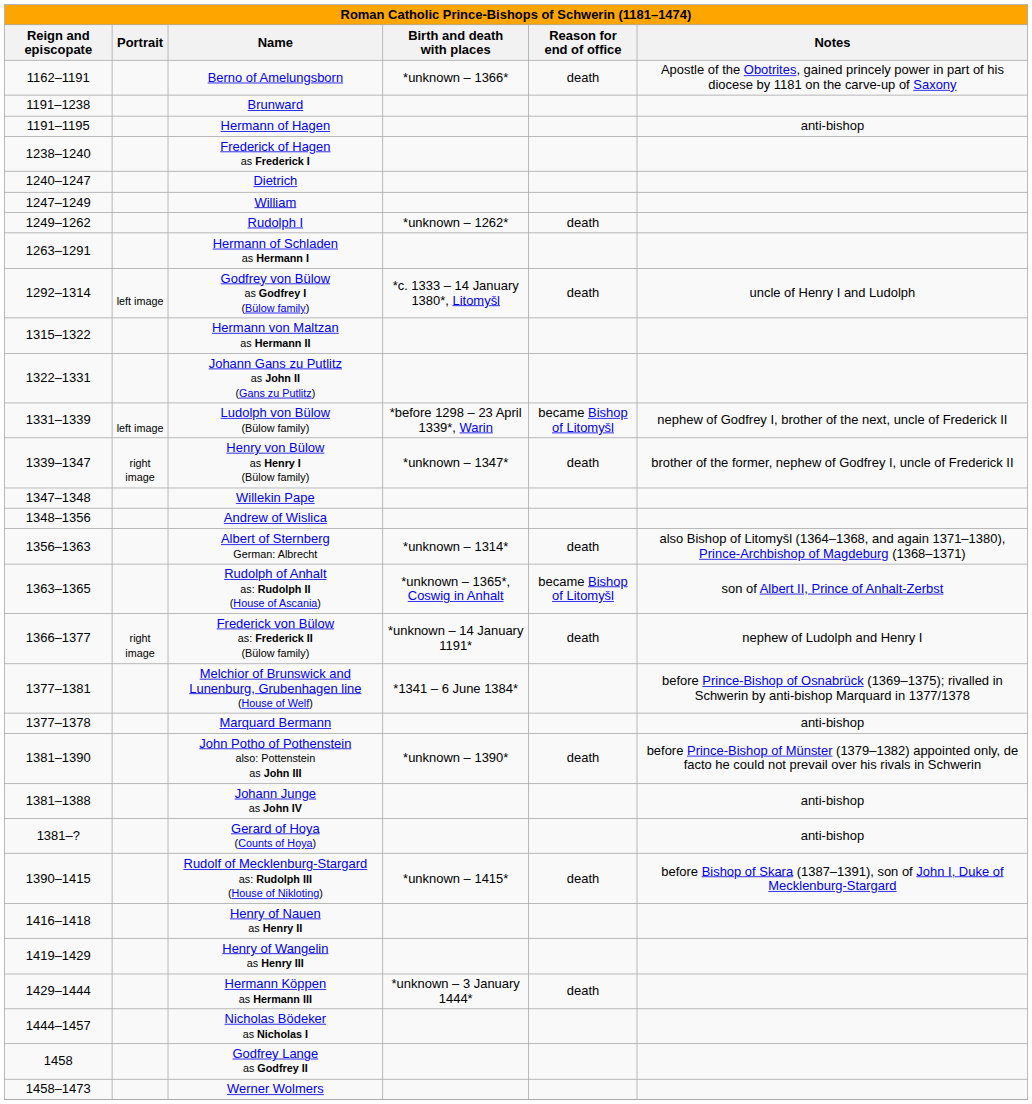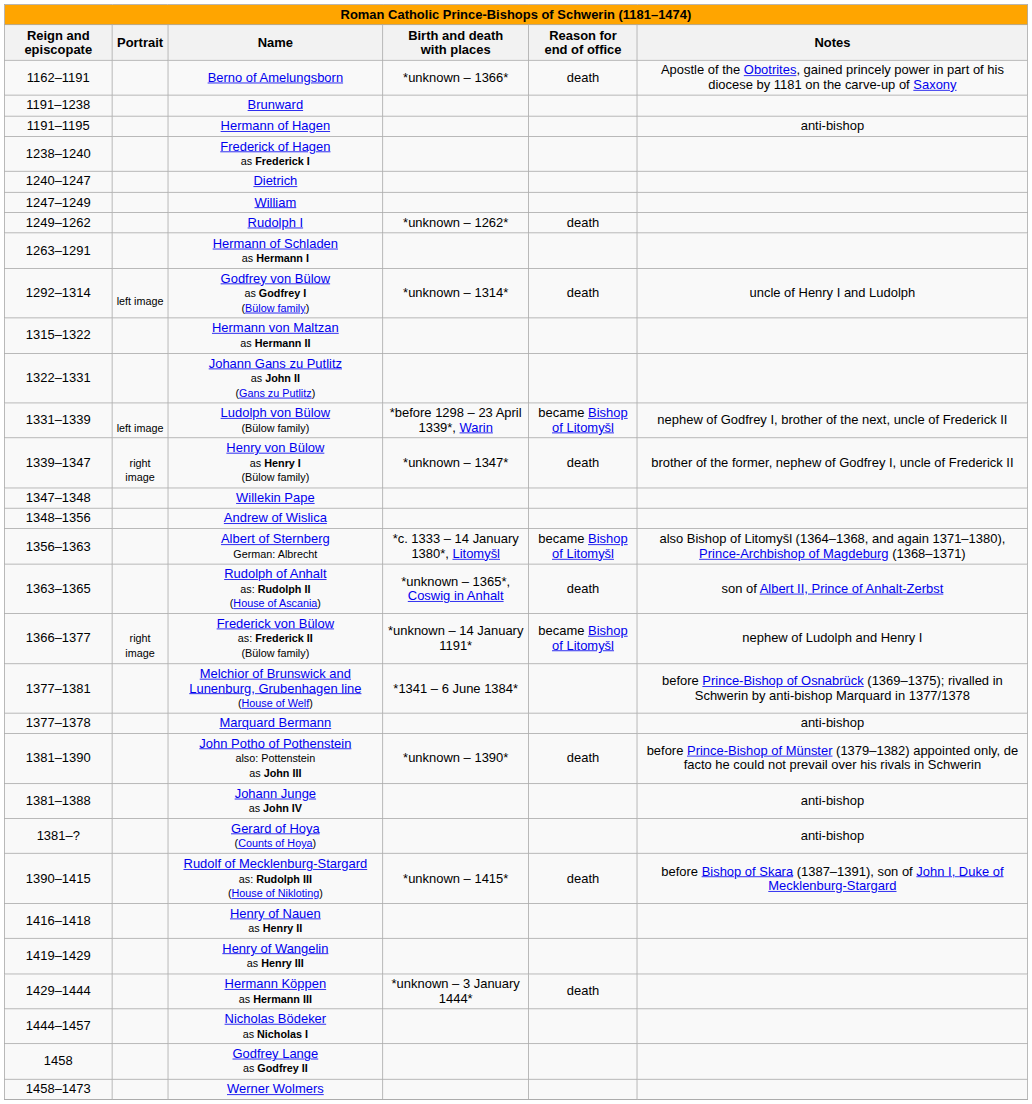 <table width=100% class="wikitable">
 <tr>
 <td colspan="6" bgcolor=orange align=center><strong><span>Roman Catholic Prince-Bishops of Schwerin (1181–1474)</span></strong></td>
 </tr>
 <tr>
 <th>Reign and episcopate</th>
 <th>Portrait</th>
 <th>Name</th>
 <th>Birth and death<br>with places</th>
 <th>Reason for <br>end of office</th>
 <th>Notes</th>
 </tr>
 <tr>
 <td align=center>1162–1191</td>
 <td align=center></td>
 <td align="center"><a href='#'>Berno of Amelungsborn</a><br><small></small></td>
 <td align="center">*unknown – 1366*</td>
 <td align="center">death</td>
 <td align="center">Apostle of the <a href='#'>Obotrites</a>, gained princely power in part of his diocese by 1181 on the carve-up of <a href='#'>Saxony</a></td>
 </tr>
 <tr>
 <td align=center>1191–1238</td>
 <td align=center></td>
 <td align="center"><a href='#'>Brunward</a></td>
 <td align="center"></td>
 <td align="center"></td>
 <td align="center"></td>
 </tr>
 <tr>
 <td align=center>1191–1195</td>
 <td align=center></td>
 <td align="center"><a href='#'>Hermann of Hagen</a><br><small></small></td>
 <td align="center"></td>
 <td align="center"></td>
 <td align="center">anti-bishop</td>
 </tr>
 <tr>
 <td align=center>1238–1240</td>
 <td align=center></td>
 <td align="center"><a href='#'>Frederick of Hagen</a><br><small>as <strong>Frederick I</strong></small></td>
 <td align="center"></td>
 <td align="center"></td>
 <td align="center"></td>
 </tr>
 <tr>
 <td align=center>1240–1247</td>
 <td align=center></td>
 <td align="center"><a href='#'>Dietrich</a></td>
 <td align="center"></td>
 <td align="center"></td>
 <td align="center"></td>
 </tr>
 <tr>
 <td align=center>1247–1249</td>
 <td align=center></td>
 <td align="center"><a href='#'>William</a></td>
 <td align="center"></td>
 <td align="center"></td>
 <td align="center"></td>
 </tr>
 <tr>
 <td align=center>1249–1262</td>
 <td align=center></td>
 <td align="center"><a href='#'>Rudolph I</a></td>
 <td align="center">*unknown – 1262*</td>
 <td align="center">death</td>
 <td align="center"></td>
 </tr>
 <tr>
 <td align=center>1263–1291</td>
 <td align=center></td>
 <td align="center"><a href='#'>Hermann of Schladen</a><br><small>as <strong>Hermann I</strong></small></td>
 <td align="center"></td>
 <td align="center"></td>
 <td align="center"></td>
 </tr>
 <tr>
 <td align=center>1292–1314</td>
 <td align=center><br><small>left image</small></td>
 <td align="center"><a href='#'>Godfrey von Bülow</a><br><small>as <strong>Godfrey I</strong><br>(<a href='#'>Bülow family</a>)</small></td>
-<td align="center">*c. 1333 – 14 January 1380*, <a href='#'>Litomyšl</a></td>
+<td align="center">*unknown – 1314*</td>
 <td align="center">death</td>
 <td align="center">uncle of Henry I and Ludolph</td>
 </tr>
 <tr>
 <td align=center>1315–1322</td>
 <td align=center></td>
 <td align="center"><a href='#'>Hermann von Maltzan</a><br><small>as <strong>Hermann II</strong></small></td>
 <td align="center"></td>
 <td align="center"></td>
 <td align="center"></td>
 </tr>
 <tr>
 <td align=center>1322–1331</td>
 <td align=center></td>
 <td align="center"><a href='#'>Johann Gans zu Putlitz</a><br><small>as <strong>John II</strong><br>(<a href='#'>Gans zu Putlitz</a>)</small></td>
 <td align="center"></td>
 <td align="center"></td>
 <td align="center"></td>
 </tr>
 <tr>
 <td align=center>1331–1339</td>
 <td align=center><br><small>left image</small></td>
 <td align="center"><a href='#'>Ludolph von Bülow</a><br><small>(Bülow family)</small></td>
 <td align="center">*before 1298 – 23 April 1339*, <a href='#'>Warin</a></td>
 <td align="center">became <a href='#'>Bishop of Litomyšl</a></td>
 <td align="center">nephew of Godfrey I, brother of the next, uncle of Frederick II</td>
 </tr>
 <tr>
 <td align=center>1339–1347</td>
 <td align=center><br><small>right image</small></td>
 <td align="center"><a href='#'>Henry von Bülow</a><br><small>as <strong>Henry I</strong><br>(Bülow family)</small></td>
 <td align="center">*unknown – 1347*</td>
 <td align="center">death</td>
 <td align="center">brother of the former, nephew of Godfrey I, uncle of Frederick II</td>
 </tr>
 <tr>
 <td align=center>1347–1348</td>
 <td align=center></td>
 <td align="center"><a href='#'>Willekin Pape</a></td>
 <td align="center"></td>
 <td align="center"></td>
 <td align="center"></td>
 </tr>
 <tr>
 <td align=center>1348–1356</td>
 <td align=center></td>
 <td align="center"><a href='#'>Andrew of Wislica</a></td>
 <td align="center"></td>
 <td align="center"></td>
 <td align="center"></td>
 </tr>
 <tr>
 <td align=center>1356–1363</td>
 <td align=center></td>
 <td align="center"><a href='#'>Albert of Sternberg</a><br><small>German: Albrecht</small></td>
-<td align="center">*unknown – 1314*</td>
-<td align="center">death</td>
+<td align="center">*c. 1333 – 14 January 1380*, <a href='#'>Litomyšl</a></td>
+<td align="center">became <a href='#'>Bishop of Litomyšl</a></td>
 <td align="center">also Bishop of Litomyšl (1364–1368, and again 1371–1380), <a href='#'>Prince-Archbishop of Magdeburg</a> (1368–1371)</td>
 </tr>
 <tr>
 <td align=center>1363–1365</td>
 <td align=center></td>
 <td align="center"><a href='#'>Rudolph of Anhalt</a><br><small>as: <strong>Rudolph II</strong><br>(<a href='#'>House of Ascania</a>)</small></td>
 <td align="center">*unknown – 1365*, <a href='#'>Coswig in Anhalt</a></td>
-<td align="center">became <a href='#'>Bishop of Litomyšl</a></td>
+<td align="center">death</td>
 <td align="center">son of <a href='#'>Albert II, Prince of Anhalt-Zerbst</a></td>
 </tr>
 <tr>
 <td align=center>1366–1377</td>
 <td align=center><br><small>right image</small></td>
 <td align="center"><a href='#'>Frederick von Bülow</a><br><small>as: <strong>Frederick II</strong><br>(Bülow family)</small></td>
 <td align="center">*unknown – 14 January 1191*</td>
-<td align="center">death</td>
+<td align="center">became <a href='#'>Bishop of Litomyšl</a></td>
 <td align="center">nephew of Ludolph and Henry I</td>
 </tr>
 <tr>
 <td align=center>1377–1381</td>
 <td align=center></td>
 <td align="center"><a href='#'>Melchior of Brunswick and Lunenburg, Grubenhagen line</a><br><small>(<a href='#'>House of Welf</a>)</small></td>
 <td align="center">*1341 – 6 June 1384*</td>
 <td align="center"></td>
 <td align="center">before <a href='#'>Prince-Bishop of Osnabrück</a> (1369–1375); rivalled in Schwerin by anti-bishop Marquard in 1377/1378</td>
 </tr>
 <tr>
 <td align=center>1377–1378</td>
 <td align=center></td>
 <td align="center"><a href='#'>Marquard Bermann</a></td>
 <td align="center"></td>
 <td align="center"></td>
 <td align="center">anti-bishop</td>
 </tr>
 <tr>
 <td align=center>1381–1390</td>
 <td align=center></td>
 <td align="center"><a href='#'>John Potho of Pothenstein</a><br><small>also: Pottenstein<br>as <strong>John III</strong></small></td>
 <td align="center">*unknown – 1390*</td>
 <td align="center">death</td>
 <td align="center">before <a href='#'>Prince-Bishop of Münster</a> (1379–1382) appointed only, de facto he could not prevail over his rivals in Schwerin</td>
 </tr>
 <tr>
 <td align=center>1381–1388</td>
 <td align=center></td>
 <td align="center"><a href='#'>Johann Junge</a><br><small>as <strong>John IV</strong></small></td>
 <td align="center"></td>
 <td align="center"></td>
 <td align="center">anti-bishop</td>
 </tr>
 <tr>
 <td align=center>1381–?</td>
 <td align=center></td>
 <td align="center"><a href='#'>Gerard of Hoya</a><small><br>(<a href='#'>Counts of Hoya</a>)</small></td>
 <td align="center"></td>
 <td align="center"></td>
 <td align="center">anti-bishop</td>
 </tr>
 <tr>
 <td align=center>1390–1415</td>
 <td align=center></td>
 <td align="center"><a href='#'>Rudolf of Mecklenburg-Stargard</a><br><small>as: <strong>Rudolph III</strong><br>(<a href='#'>House of Nikloting</a>)</small></td>
 <td align="center">*unknown – 1415*</td>
 <td align="center">death</td>
 <td align="center">before <a href='#'>Bishop of Skara</a> (1387–1391), son of <a href='#'>John I, Duke of Mecklenburg-Stargard</a></td>
 </tr>
 <tr>
 <td align=center>1416–1418</td>
 <td align=center></td>
 <td align="center"><a href='#'>Henry of Nauen</a><br><small>as <strong>Henry II</strong></small></td>
 <td align="center"></td>
 <td align="center"></td>
 <td align="center"></td>
 </tr>
 <tr>
 <td align=center>1419–1429</td>
 <td align=center></td>
 <td align="center"><a href='#'>Henry of Wangelin</a><br><small>as <strong>Henry III</strong></small></td>
 <td align="center"></td>
 <td align="center"></td>
 <td align="center"></td>
 </tr>
 <tr>
 <td align=center>1429–1444</td>
 <td align=center></td>
 <td align="center"><a href='#'>Hermann Köppen</a><br><small>as <strong>Hermann III</strong></small></td>
 <td align="center">*unknown – 3 January 1444*</td>
 <td align="center">death</td>
 <td align="center"></td>
 </tr>
 <tr>
 <td align=center>1444–1457</td>
 <td align=center></td>
 <td align="center"><a href='#'>Nicholas Bödeker</a><br><small>as <strong>Nicholas I</strong></small></td>
 <td align="center"></td>
 <td align="center"></td>
 <td align="center"></td>
 </tr>
 <tr>
 <td align=center>1458</td>
 <td align=center></td>
 <td align="center"><a href='#'>Godfrey Lange</a><br><small>as <strong>Godfrey II</strong></small></td>
 <td align="center"></td>
 <td align="center"></td>
 <td align="center"></td>
 </tr>
 <tr>
 <td align=center>1458–1473</td>
 <td align=center></td>
 <td align="center"><a href='#'>Werner Wolmers</a><br><small></small></td>
 <td align="center"></td>
 <td align="center"></td>
 <td align="center"></td>
 </tr>
 <tr>
 </tr>
 </table>
